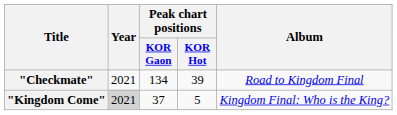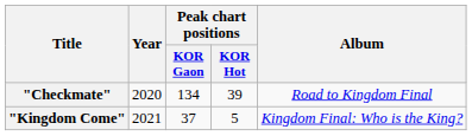 <table class="wikitable plainrowheaders" style="text-align:center;">
 <tr>
 <th scope="col" rowspan="2">Title</th>
 <th scope="col" rowspan="2">Year</th>
 <th scope="col" colspan="2">Peak chart positions</th>
 <th scope="col" rowspan="2">Album</th>
 </tr>
 <tr>
 <th scope="col" style="width:3em;font-size:90%;"><a href='#'>KOR<br>Gaon</a><br></th>
 <th scope="col" style="width:3em;font-size:90%;"><a href='#'>KOR<br>Hot</a><br></th>
 </tr>
 <tr>
 <th scope="row">"Checkmate"</th>
-<td>2021</td>
+<td>2020</td>
 <td>134</td>
 <td>39</td>
 <td><em><a href='#'>Road to Kingdom Final</a></em></td>
 </tr>
 <tr>
 <th scope="row">"Kingdom Come"</th>
-<td style="background: lightgrey;">2021</td>
+<td>2021</td>
 <td>37</td>
 <td>5</td>
 <td><em><a href='#'>Kingdom Final: Who is the King?</a></em></td>
 </tr>
 </table>
